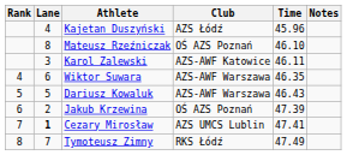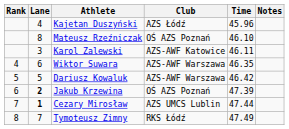 <table class="wikitable sortable" style="text-align:center">
 <tr>
 <th>Rank</th>
 <th>Lane</th>
 <th>Athlete</th>
 <th>Club</th>
 <th>Time</th>
 <th>Notes</th>
 </tr>
 <tr>
 <td></td>
 <td>4</td>
 <td align=left><a href='#'>Kajetan Duszyński</a></td>
 <td align=left>AZS Łódź</td>
 <td>45.96</td>
 <td></td>
 </tr>
 <tr>
 <td></td>
 <td>8</td>
 <td align=left><a href='#'>Mateusz Rzeźniczak</a></td>
 <td align=left>OŚ AZS Poznań</td>
 <td>46.10</td>
 <td></td>
 </tr>
 <tr>
 <td></td>
 <td>3</td>
 <td align=left><a href='#'>Karol Zalewski</a></td>
 <td align=left>AZS-AWF Katowice</td>
 <td>46.11</td>
 <td></td>
 </tr>
 <tr>
 <td>4</td>
 <td>6</td>
 <td align=left><a href='#'>Wiktor Suwara</a></td>
 <td align=left>AZS-AWF Warszawa</td>
 <td>46.35</td>
 <td></td>
 </tr>
 <tr>
 <td>5</td>
 <td>5</td>
 <td align=left><a href='#'>Dariusz Kowaluk</a></td>
 <td align=left>AZS-AWF Warszawa</td>
-<td>46.43</td>
+<td>46.42</td>
 <td></td>
 </tr>
 <tr>
 <td>6</td>
-<td>2</td>
+<td><strong>2</strong></td>
 <td align=left><a href='#'>Jakub Krzewina</a></td>
 <td align=left>OŚ AZS Poznań</td>
 <td>47.39</td>
 <td></td>
 </tr>
 <tr>
 <td>7</td>
 <td><strong>1</strong></td>
 <td align=left><a href='#'>Cezary Mirosław</a></td>
 <td align=left>AZS UMCS Lublin</td>
-<td>47.41</td>
+<td>47.44</td>
 <td></td>
 </tr>
 <tr>
 <td>8</td>
 <td>7</td>
 <td align=left><a href='#'>Tymoteusz Zimny</a></td>
 <td align=left>RKS Łódź</td>
 <td>47.49</td>
 <td></td>
 </tr>
 </table>
